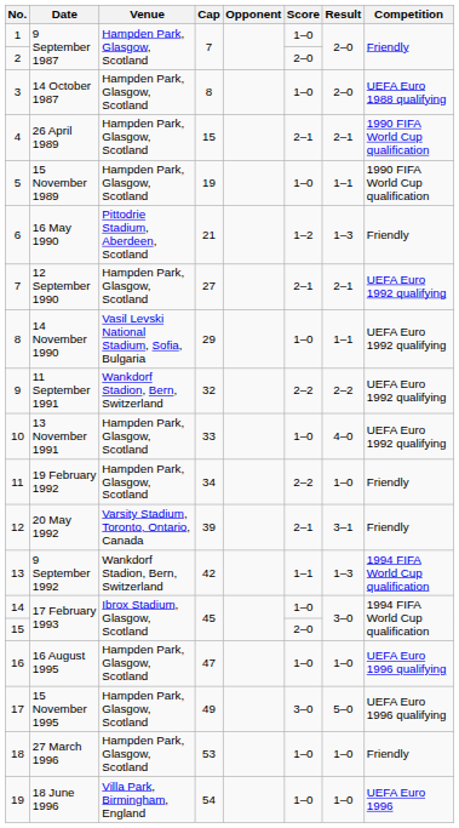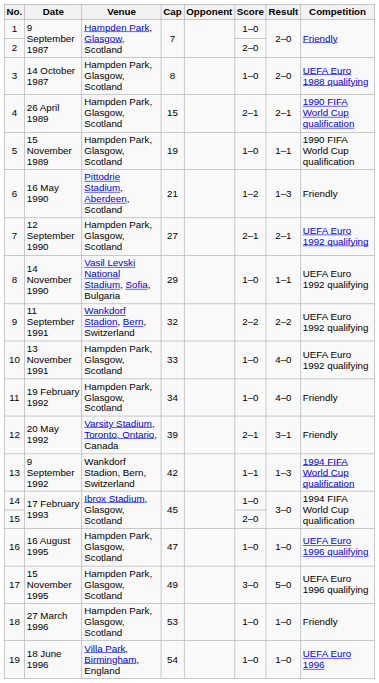 <table class="wikitable sortable">
 <tr>
 <th scope="col">No.</th>
 <th scope="col" data-sort-type="date">Date</th>
 <th scope="col">Venue</th>
 <th scope="col">Cap</th>
 <th scope="col">Opponent</th>
 <th scope="col">Score</th>
 <th scope="col">Result</th>
 <th scope="col">Competition</th>
 </tr>
 <tr>
 <td align="center">1</td>
 <td rowspan="2">9 September 1987</td>
 <td rowspan="2"><a href='#'>Hampden Park</a>, <a href='#'>Glasgow</a>, Scotland</td>
 <td rowspan="2" style="text-align:center">7</td>
 <td rowspan="2"></td>
 <td align="center">1–0</td>
 <td rowspan="2" style="text-align:center">2–0</td>
 <td rowspan="2"><a href='#'>Friendly</a></td>
 </tr>
 <tr>
 <td align="center">2</td>
 <td align="center">2–0</td>
 </tr>
 <tr>
 <td align="center">3</td>
 <td>14 October 1987</td>
 <td>Hampden Park, Glasgow, Scotland</td>
 <td align="center">8</td>
 <td></td>
 <td align="center">1–0</td>
 <td align="center">2–0</td>
 <td><a href='#'>UEFA Euro 1988 qualifying</a></td>
 </tr>
 <tr>
 <td align="center">4</td>
 <td>26 April 1989</td>
 <td>Hampden Park, Glasgow, Scotland</td>
 <td align="center">15</td>
 <td></td>
 <td align="center">2–1</td>
 <td align="center">2–1</td>
 <td><a href='#'>1990 FIFA World Cup qualification</a></td>
 </tr>
 <tr>
 <td align="center">5</td>
 <td>15 November 1989</td>
 <td>Hampden Park, Glasgow, Scotland</td>
 <td align="center">19</td>
 <td></td>
 <td align="center">1–0</td>
 <td align="center">1–1</td>
 <td>1990 FIFA World Cup qualification</td>
 </tr>
 <tr>
 <td align="center">6</td>
 <td>16 May 1990</td>
 <td><a href='#'>Pittodrie Stadium</a>, <a href='#'>Aberdeen</a>, Scotland</td>
 <td align="center">21</td>
 <td></td>
 <td align="center">1–2</td>
 <td align="center">1–3</td>
 <td>Friendly</td>
 </tr>
 <tr>
 <td align="center">7</td>
 <td>12 September 1990</td>
 <td>Hampden Park, Glasgow, Scotland</td>
 <td align="center">27</td>
 <td></td>
 <td align="center">2–1</td>
 <td align="center">2–1</td>
 <td><a href='#'>UEFA Euro 1992 qualifying</a></td>
 </tr>
 <tr>
 <td align="center">8</td>
 <td>14 November 1990</td>
 <td><a href='#'>Vasil Levski National Stadium</a>, <a href='#'>Sofia</a>, Bulgaria</td>
 <td align="center">29</td>
 <td></td>
 <td align="center">1–0</td>
 <td align="center">1–1</td>
 <td>UEFA Euro 1992 qualifying</td>
 </tr>
 <tr>
 <td align="center">9</td>
 <td>11 September 1991</td>
 <td><a href='#'>Wankdorf Stadion</a>, <a href='#'>Bern</a>, Switzerland</td>
 <td align="center">32</td>
 <td></td>
 <td align="center">2–2</td>
 <td align="center">2–2</td>
 <td>UEFA Euro 1992 qualifying</td>
 </tr>
 <tr>
 <td align="center">10</td>
 <td>13 November 1991</td>
 <td>Hampden Park, Glasgow, Scotland</td>
 <td align="center">33</td>
 <td></td>
 <td align="center">1–0</td>
 <td align="center">4–0</td>
 <td>UEFA Euro 1992 qualifying</td>
 </tr>
 <tr>
 <td align="center">11</td>
 <td>19 February 1992</td>
 <td>Hampden Park, Glasgow, Scotland</td>
 <td align="center">34</td>
 <td></td>
-<td align="center">2–2</td>
 <td align="center">1–0</td>
+<td align="center">4–0</td>
 <td>Friendly</td>
 </tr>
 <tr>
 <td align="center">12</td>
 <td>20 May 1992</td>
 <td><a href='#'>Varsity Stadium</a>, <a href='#'>Toronto, Ontario</a>, Canada</td>
 <td align="center">39</td>
 <td></td>
 <td align="center">2–1</td>
 <td align="center">3–1</td>
 <td>Friendly</td>
 </tr>
 <tr>
 <td align="center">13</td>
 <td>9 September 1992</td>
 <td>Wankdorf Stadion, Bern, Switzerland</td>
 <td align="center">42</td>
 <td></td>
 <td align="center">1–1</td>
 <td align="center">1–3</td>
 <td><a href='#'>1994 FIFA World Cup qualification</a></td>
 </tr>
 <tr>
 <td align="center">14</td>
 <td rowspan="2">17 February 1993</td>
 <td rowspan="2"><a href='#'>Ibrox Stadium</a>, Glasgow, Scotland</td>
 <td rowspan="2" style="text-align:center">45</td>
 <td rowspan="2"></td>
 <td align="center">1–0</td>
 <td rowspan="2" style="text-align:center">3–0</td>
 <td rowspan="2">1994 FIFA World Cup qualification</td>
 </tr>
 <tr>
 <td align="center">15</td>
 <td align="center">2–0</td>
 </tr>
 <tr>
 <td align="center">16</td>
 <td>16 August 1995</td>
 <td>Hampden Park, Glasgow, Scotland</td>
 <td align="center">47</td>
 <td></td>
 <td align="center">1–0</td>
 <td align="center">1–0</td>
 <td><a href='#'>UEFA Euro 1996 qualifying</a></td>
 </tr>
 <tr>
 <td align="center">17</td>
 <td>15 November 1995</td>
 <td>Hampden Park, Glasgow, Scotland</td>
 <td align="center">49</td>
 <td></td>
 <td align="center">3–0</td>
 <td align="center">5–0</td>
 <td>UEFA Euro 1996 qualifying</td>
 </tr>
 <tr>
 <td align="center">18</td>
 <td>27 March 1996</td>
 <td>Hampden Park, Glasgow, Scotland</td>
 <td align="center">53</td>
 <td></td>
 <td align="center">1–0</td>
 <td align="center">1–0</td>
 <td>Friendly</td>
 </tr>
 <tr>
 <td align="center">19</td>
 <td>18 June 1996</td>
 <td><a href='#'>Villa Park</a>, <a href='#'>Birmingham</a>, England</td>
 <td align="center">54</td>
 <td></td>
 <td align="center">1–0</td>
 <td align="center">1–0</td>
 <td><a href='#'>UEFA Euro 1996</a></td>
 </tr>
 </table>
